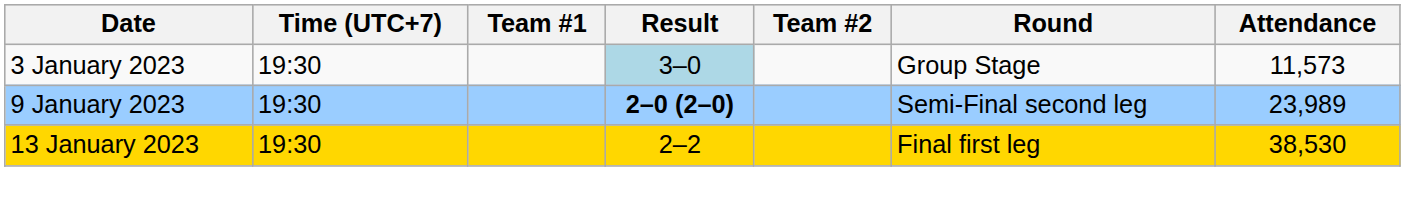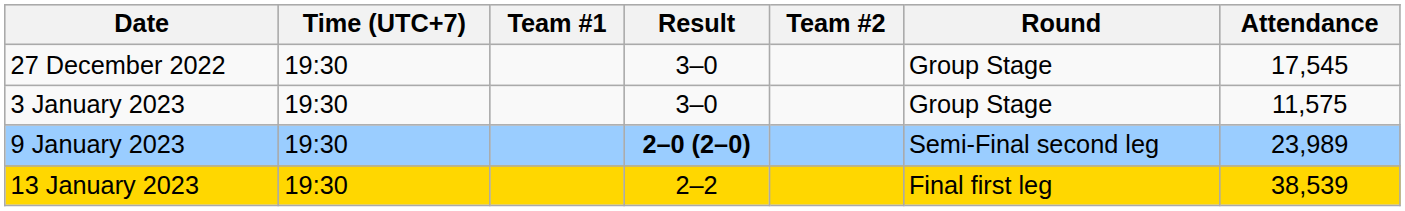 <table class="wikitable" style="text-align:left; width:100%;">
 <tr>
 <th>Date</th>
 <th>Time (UTC+7)</th>
 <th>Team #1</th>
 <th>Result</th>
 <th>Team #2</th>
 <th>Round</th>
 <th>Attendance</th>
 </tr>
 <tr>
+<td>27 December 2022</td>
+<td>19:30</td>
+<td></td>
+<td style="text-align:center;">3–0</td>
+<td></td>
+<td>Group Stage</td>
+<td style="text-align:center;">17,545</td>
+</tr>
+<tr>
 <td>3 January 2023</td>
 <td>19:30</td>
 <td></td>
-<td style="background: lightblue; text-align:center;">3–0</td>
+<td style="text-align:center;">3–0</td>
 <td></td>
 <td>Group Stage</td>
-<td style="text-align:center;">11,573</td>
+<td style="text-align:center;">11,575</td>
 </tr>
 <tr bgcolor=#9acdff>
 <td>9 January 2023</td>
 <td>19:30</td>
 <td></td>
 <td style="text-align:center;"><strong>2–0 (2–0)</strong></td>
 <td></td>
 <td>Semi-Final second leg</td>
 <td style="text-align:center;">23,989</td>
 </tr>
 <tr bgcolor=gold>
 <td>13 January 2023</td>
 <td>19:30</td>
 <td></td>
 <td style="text-align:center;">2–2</td>
 <td></td>
 <td>Final first leg</td>
-<td style="text-align:center;">38,530</td>
+<td style="text-align:center;">38,539</td>
 </tr>
 </table>
